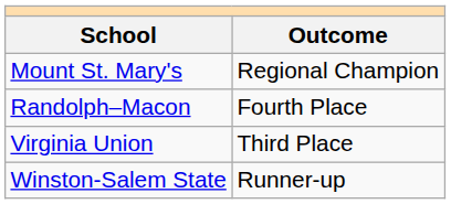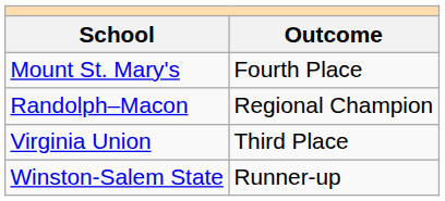 <table class="wikitable" style="float:left; margin-right:1em;">
 <tr>
 <th colspan="3" style="background:#ffdead;"></th>
 </tr>
 <tr>
 <th>School</th>
 <th>Outcome</th>
 </tr>
 <tr>
 <td><a href='#'>Mount St. Mary's</a></td>
-<td>Regional Champion</td>
+<td>Fourth Place</td>
 </tr>
 <tr>
 <td><a href='#'>Randolph–Macon</a></td>
-<td>Fourth Place</td>
+<td>Regional Champion</td>
 </tr>
 <tr>
 <td><a href='#'>Virginia Union</a></td>
 <td>Third Place</td>
 </tr>
 <tr>
 <td><a href='#'>Winston-Salem State</a></td>
 <td>Runner-up</td>
 </tr>
 </table>
